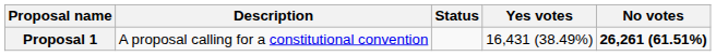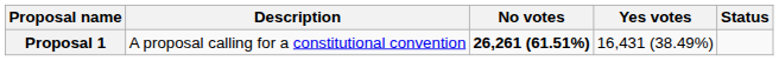 <table class="wikitable sortable plainrowheaders">
 <tr>
 <th scope="col">Proposal name</th>
 <th class="unsortable" scope="col">Description</th>
+<th scope="col">No votes</th>
+<th scope="col">Yes votes</th>
 <th scope="col">Status</th>
-<th scope="col">Yes votes</th>
-<th scope="col">No votes</th>
 </tr>
 <tr>
 <th scope="row">Proposal 1</th>
 <td>A proposal calling for a <a href='#'>constitutional convention</a></td>
+<td><strong>26,261 (61.51%)</strong></td>
+<td>16,431 (38.49%)</td>
 <td></td>
-<td>16,431 (38.49%)</td>
-<td><strong>26,261 (61.51%)</strong></td>
 </tr>
 </table>
